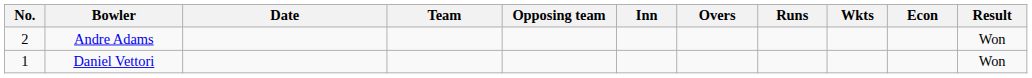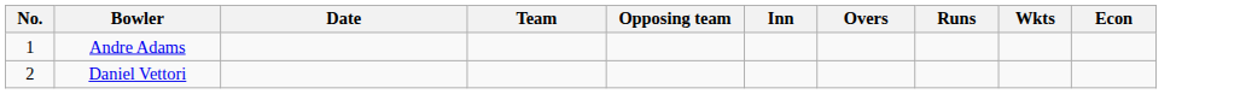 <table class="wikitable sortable" style="font-size: 100%">
 <tr align=center>
 <th scope="col" width="38">No.</th>
 <th scope="col" width="145">Bowler</th>
 <th scope="col" width="220">Date</th>
 <th scope="col" width="120">Team</th>
 <th scope="col" width="120">Opposing team</th>
 <th scope="col" width="60">Inn</th>
 <th scope="col" width="82">Overs</th>
 <th scope="col" width="70">Runs</th>
 <th scope="col" width="60">Wkts</th>
 <th scope="col" width="70">Econ</th>
-<th scope="col" width="70">Result</th>
 </tr>
 <tr align=center>
-<td scope="row">2</td>
+<td scope="row">1</td>
 <td><a href='#'>Andre Adams</a></td>
 <td></td>
 <td></td>
 <td></td>
 <td></td>
 <td></td>
 <td></td>
 <td></td>
 <td></td>
-<td>Won</td>
 </tr>
 <tr align="center">
-<td scope="row">1</td>
+<td scope="row">2</td>
 <td><a href='#'>Daniel Vettori</a></td>
 <td></td>
 <td></td>
 <td></td>
 <td></td>
 <td></td>
 <td></td>
 <td></td>
 <td></td>
-<td>Won</td>
 </tr>
 </table>
